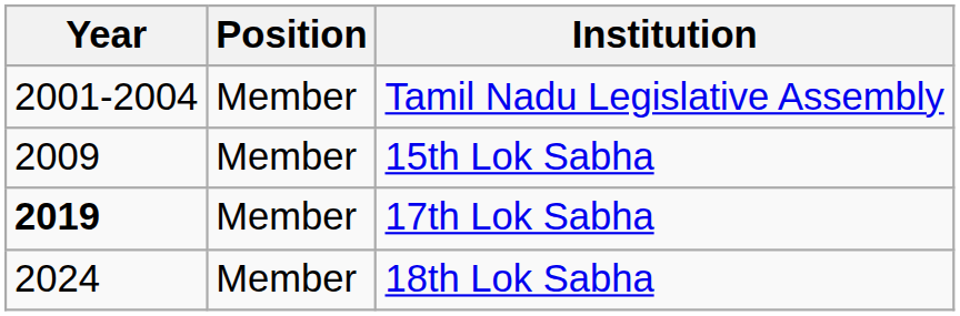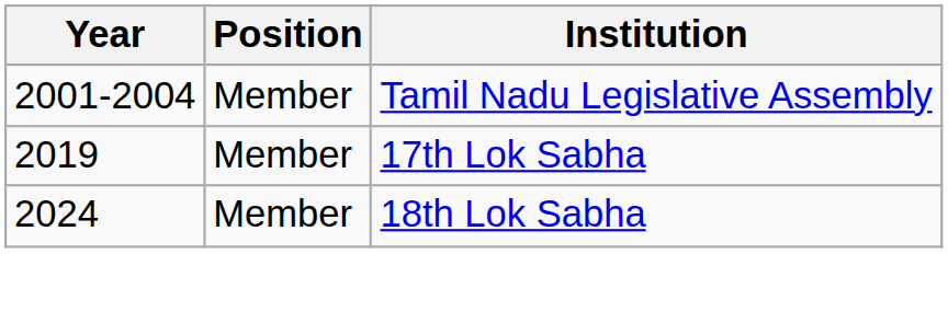 <table class="wikitable">
 <tr>
 <th>Year</th>
 <th>Position</th>
 <th>Institution</th>
 </tr>
 <tr>
 <td>2001-2004</td>
 <td>Member</td>
 <td><a href='#'>Tamil Nadu Legislative Assembly</a></td>
 </tr>
 <tr>
-<td>2009</td>
-<td>Member</td>
-<td><a href='#'>15th Lok Sabha</a></td>
-</tr>
-<tr>
-<td><strong>2019</strong></td>
+<td>2019</td>
 <td>Member</td>
 <td><a href='#'>17th Lok Sabha</a></td>
 </tr>
 <tr>
 <td>2024</td>
 <td>Member</td>
 <td><a href='#'>18th Lok Sabha</a></td>
 </tr>
 </table>
